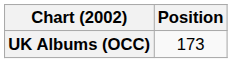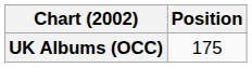 <table class="wikitable plainrowheaders" style="text-align:center">
 <tr>
 <th scope="col">Chart (2002)</th>
 <th scope="col">Position</th>
 </tr>
 <tr>
 <th scope="row">UK Albums (OCC)</th>
-<td>173</td>
+<td>175</td>
 </tr>
 </table>
